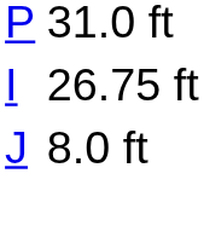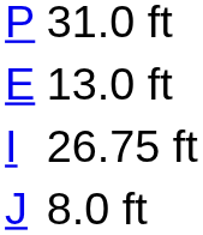 <table>
 <tr>
 <td valign="top"><a href='#'>P</a></td>
 <td valign="top">31.0 ft</td>
+</tr>
+<tr>
+<td valign="top"><a href='#'>E</a></td>
+<td valign="top">13.0 ft</td>
 </tr>
 <tr>
 <td valign="top"><a href='#'>I</a></td>
 <td valign="top">26.75 ft</td>
 </tr>
 <tr>
 <td valign="top"><a href='#'>J</a></td>
 <td valign="top">8.0 ft</td>
 </tr>
 </table>
